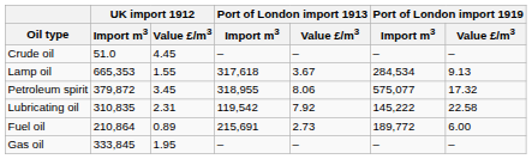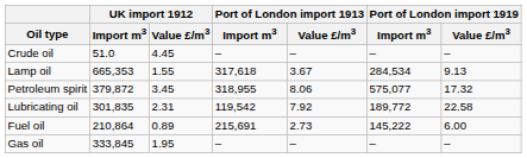 <table class="wikitable">
 <tr>
 <th></th>
 <th colspan="2">UK import 1912</th>
 <th colspan="2">Port of London import 1913</th>
 <th colspan="2">Port of London import 1919</th>
 </tr>
 <tr>
 <th>Oil type</th>
 <th>Import m<sup>3</sup></th>
 <th>Value £/m<sup>3</sup></th>
 <th>Import m<sup>3</sup></th>
 <th>Value £/m<sup>3</sup></th>
 <th>Import m<sup>3</sup></th>
 <th>Value £/m<sup>3</sup></th>
 </tr>
 <tr>
 <td>Crude oil</td>
 <td>51.0</td>
 <td>4.45</td>
 <td>–</td>
 <td>–</td>
 <td>–</td>
 <td>–</td>
 </tr>
 <tr>
 <td>Lamp oil</td>
 <td>665,353</td>
 <td>1.55</td>
 <td>317,618</td>
 <td>3.67</td>
 <td>284,534</td>
 <td>9.13</td>
 </tr>
 <tr>
 <td>Petroleum spirit</td>
 <td>379,872</td>
 <td>3.45</td>
 <td>318,955</td>
 <td>8.06</td>
 <td>575,077</td>
 <td>17.32</td>
 </tr>
 <tr>
 <td>Lubricating oil</td>
-<td>310,835</td>
+<td>301,835</td>
 <td>2.31</td>
 <td>119,542</td>
 <td>7.92</td>
-<td>145,222</td>
+<td>189,772</td>
 <td>22.58</td>
 </tr>
 <tr>
 <td>Fuel oil</td>
 <td>210,864</td>
 <td>0.89</td>
 <td>215,691</td>
 <td>2.73</td>
-<td>189,772</td>
+<td>145,222</td>
 <td>6.00</td>
 </tr>
 <tr>
 <td>Gas oil</td>
 <td>333,845</td>
 <td>1.95</td>
 <td>–</td>
 <td>–</td>
 <td>–</td>
 <td>–</td>
 </tr>
 </table>
